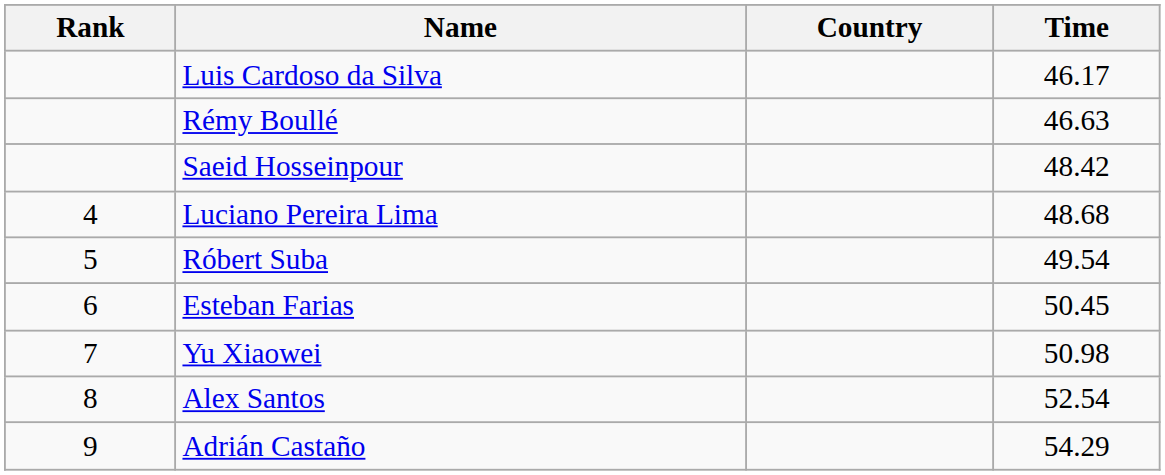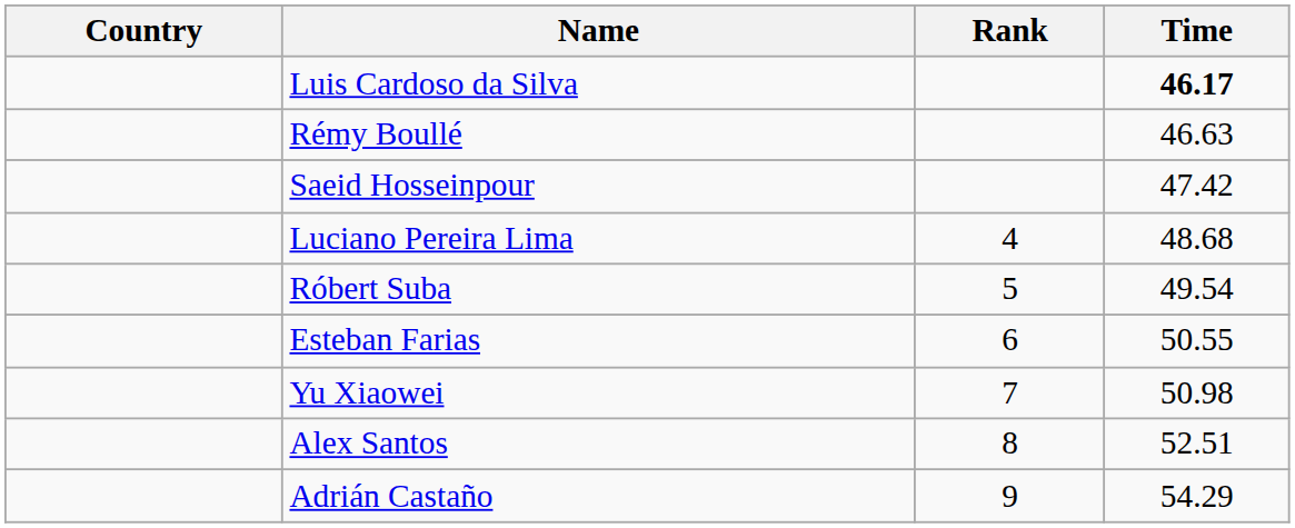 <table class="wikitable" style="text-align:center;width: 50%">
 <tr>
+<th>Country</th>
+<th>Name</th>
 <th>Rank</th>
-<th>Name</th>
-<th>Country</th>
 <th>Time</th>
 </tr>
 <tr>
+<td align="left"></td>
+<td align="left"><a href='#'>Luis Cardoso da Silva</a></td>
 <td></td>
-<td align="left"><a href='#'>Luis Cardoso da Silva</a></td>
-<td align="left"></td>
-<td>46.17</td>
+<td><strong>46.17</strong></td>
 </tr>
 <tr>
+<td align="left"></td>
+<td align="left"><a href='#'>Rémy Boullé</a></td>
 <td></td>
-<td align="left"><a href='#'>Rémy Boullé</a></td>
-<td align="left"></td>
 <td>46.63</td>
 </tr>
 <tr>
+<td align="left"></td>
+<td align="left"><a href='#'>Saeid Hosseinpour</a></td>
 <td></td>
-<td align="left"><a href='#'>Saeid Hosseinpour</a></td>
-<td align="left"></td>
-<td>48.42</td>
+<td>47.42</td>
 </tr>
 <tr>
+<td align="left"></td>
+<td align="left"><a href='#'>Luciano Pereira Lima</a></td>
 <td>4</td>
-<td align="left"><a href='#'>Luciano Pereira Lima</a></td>
-<td align="left"></td>
 <td>48.68</td>
 </tr>
 <tr>
+<td align="left"></td>
+<td align="left"><a href='#'>Róbert Suba</a></td>
 <td>5</td>
-<td align="left"><a href='#'>Róbert Suba</a></td>
-<td align="left"></td>
 <td>49.54</td>
 </tr>
 <tr>
+<td align="left"></td>
+<td align="left"><a href='#'>Esteban Farias</a></td>
 <td>6</td>
-<td align="left"><a href='#'>Esteban Farias</a></td>
-<td align="left"></td>
-<td>50.45</td>
+<td>50.55</td>
 </tr>
 <tr>
+<td align="left"></td>
+<td align="left"><a href='#'>Yu Xiaowei</a></td>
 <td>7</td>
-<td align="left"><a href='#'>Yu Xiaowei</a></td>
-<td align="left"></td>
 <td>50.98</td>
 </tr>
 <tr>
+<td align="left"></td>
+<td align="left"><a href='#'>Alex Santos</a></td>
 <td>8</td>
-<td align="left"><a href='#'>Alex Santos</a></td>
-<td align="left"></td>
-<td>52.54</td>
+<td>52.51</td>
 </tr>
 <tr>
+<td align="left"></td>
+<td align="left"><a href='#'>Adrián Castaño</a></td>
 <td>9</td>
-<td align="left"><a href='#'>Adrián Castaño</a></td>
-<td align="left"></td>
 <td>54.29</td>
 </tr>
 </table>
